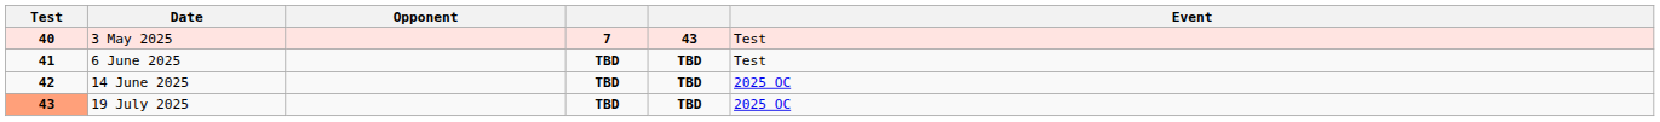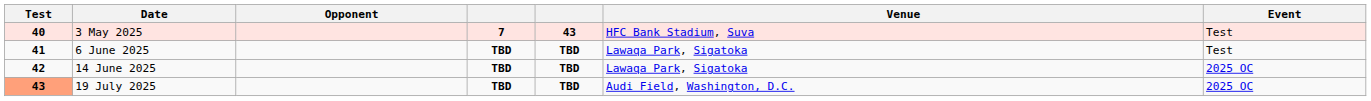 <table class="wikitable sortable" style="width:100%">
 <tr>
 <th style="width:5%">Test</th>
 <th style="width:12%">Date</th>
 <th style="width:17%">Opponent</th>
 <th style="width:5%"></th>
 <th style="width:5%"></th>
+<th>Venue</th>
 <th>Event</th>
 </tr>
 <tr bgcolor="FFE4E1">
 <td align="center"><strong>40</strong></td>
 <td>3 May 2025</td>
 <td></td>
 <td align="center"><strong>7</strong></td>
 <td align="center"><strong>43</strong></td>
+<td><a href='#'>HFC Bank Stadium</a>, <a href='#'>Suva</a></td>
 <td>Test</td>
 </tr>
 <tr>
 <td align="center"><strong>41</strong></td>
 <td>6 June 2025</td>
 <td></td>
 <td align="center"><strong>TBD</strong></td>
 <td align="center"><strong>TBD</strong></td>
+<td><a href='#'>Lawaqa Park</a>, <a href='#'>Sigatoka</a></td>
 <td>Test</td>
 </tr>
 <tr>
 <td align="center"><strong>42</strong></td>
 <td>14 June 2025</td>
 <td></td>
 <td align="center"><strong>TBD</strong></td>
 <td align="center"><strong>TBD</strong></td>
+<td><a href='#'>Lawaqa Park</a>, <a href='#'>Sigatoka</a></td>
 <td><a href='#'>2025 OC</a></td>
 </tr>
 <tr>
 <td align="center" style="background: lightsalmon;"><strong>43</strong></td>
 <td>19 July 2025</td>
 <td></td>
 <td align="center"><strong>TBD</strong></td>
 <td align="center"><strong>TBD</strong></td>
+<td><a href='#'>Audi Field</a>, <a href='#'>Washington, D.C.</a></td>
 <td><a href='#'>2025 OC</a></td>
 </tr>
 </table>
